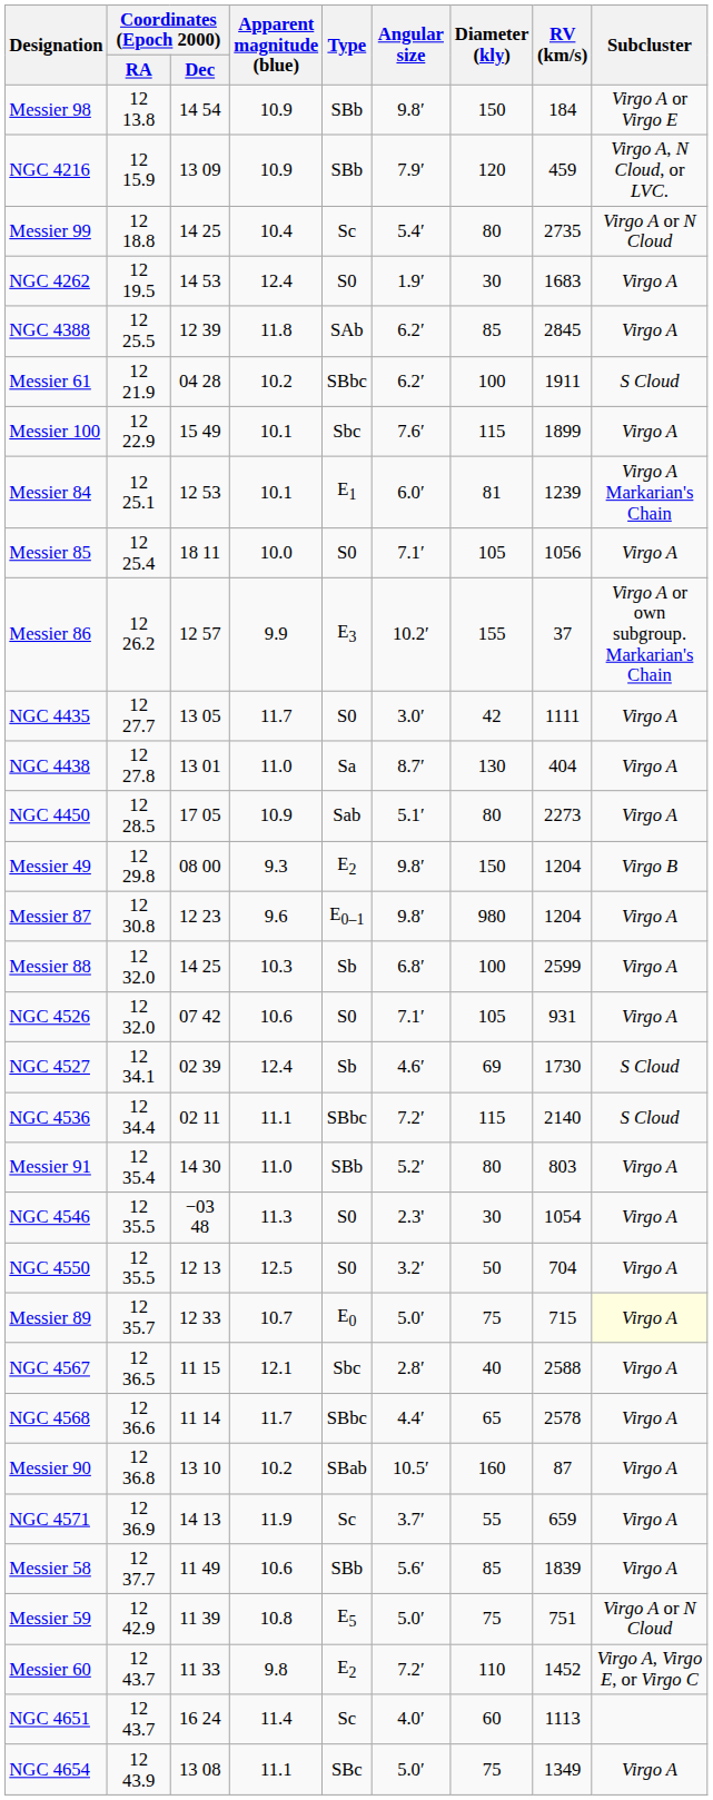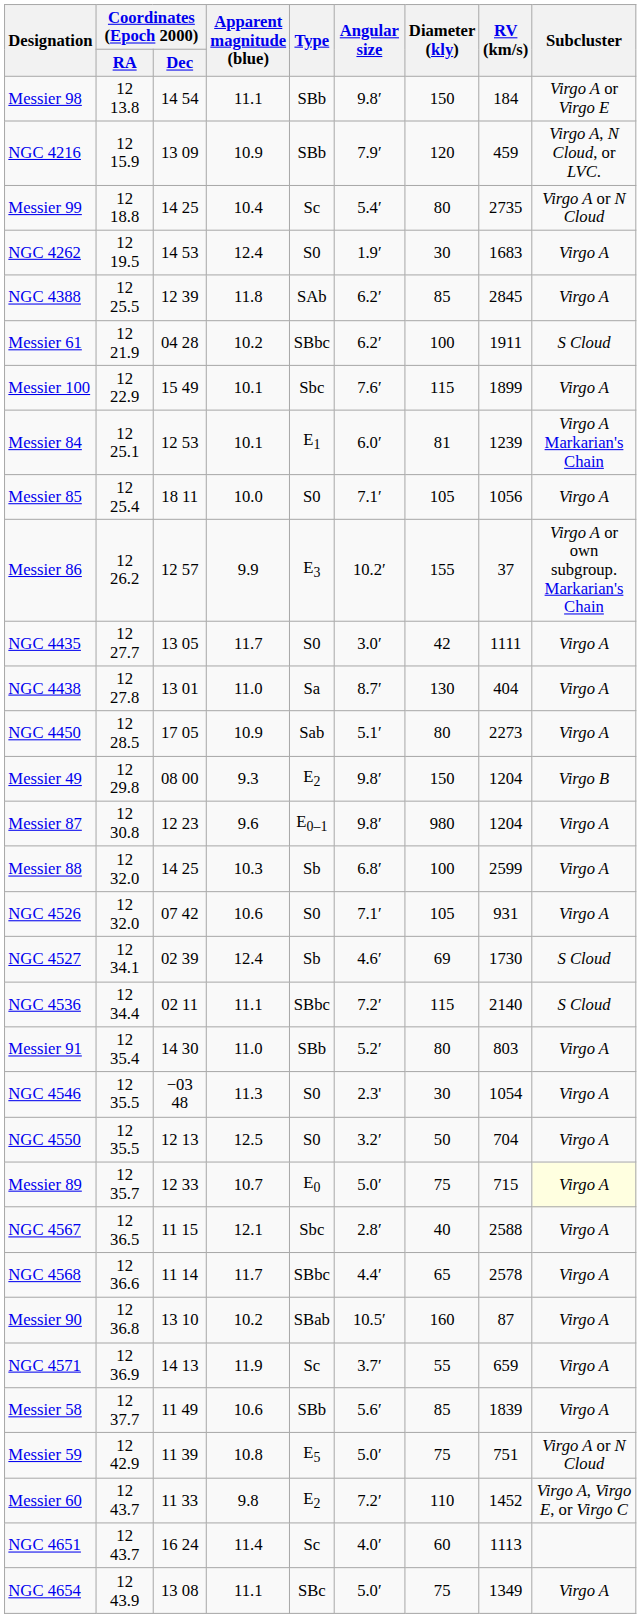 <table class="wikitable sortable" style="text-align: center">
 <tr>
 <th rowspan="2">Designation</th>
 <th colspan="2"><a href='#'>Coordinates</a> (<a href='#'>Epoch</a> 2000)</th>
 <th rowspan="2"><a href='#'>Apparent<br>magnitude</a><br>(blue)</th>
 <th rowspan="2"><a href='#'>Type</a></th>
 <th rowspan="2"><a href='#'>Angular size</a></th>
 <th rowspan="2">Diameter<br>(<a href='#'>kly</a>)</th>
 <th rowspan="2"><a href='#'>RV</a><br>(km/s)</th>
 <th rowspan="2">Subcluster</th>
 </tr>
 <tr>
 <th><a href='#'>RA</a></th>
 <th><a href='#'>Dec</a></th>
 </tr>
 <tr>
 <td align=left><a href='#'>Messier 98</a></td>
 <td>12 13.8</td>
 <td>14 54</td>
-<td>10.9</td>
+<td>11.1</td>
 <td>SBb</td>
 <td>9.8′</td>
 <td>150</td>
 <td>184</td>
 <td><em>Virgo A</em> or <em>Virgo E</em></td>
 </tr>
 <tr>
 <td align=left><a href='#'>NGC 4216</a></td>
 <td>12 15.9</td>
 <td>13 09</td>
 <td>10.9</td>
 <td>SBb</td>
 <td>7.9′</td>
 <td>120</td>
 <td>459</td>
 <td><em>Virgo A</em>, <em>N Cloud</em>, or <em>LVC</em>.</td>
 </tr>
 <tr>
 <td align=left><a href='#'>Messier 99</a></td>
 <td>12 18.8</td>
 <td>14 25</td>
 <td>10.4</td>
 <td>Sc</td>
 <td>5.4′</td>
 <td>80</td>
 <td>2735</td>
 <td><em>Virgo A</em> or <em>N Cloud</em></td>
 </tr>
 <tr>
 <td align=left><a href='#'>NGC 4262</a></td>
 <td>12 19.5</td>
 <td>14 53</td>
 <td>12.4</td>
 <td>S0</td>
 <td>1.9′</td>
 <td>30</td>
 <td>1683</td>
 <td><em>Virgo A</em></td>
 </tr>
 <tr>
 <td align=left><a href='#'>NGC 4388</a></td>
 <td>12 25.5</td>
 <td>12 39</td>
 <td>11.8</td>
 <td>SAb</td>
 <td>6.2′</td>
 <td>85</td>
 <td>2845</td>
 <td><em>Virgo A</em></td>
 </tr>
 <tr>
 <td align=left><a href='#'>Messier 61</a></td>
 <td>12 21.9</td>
 <td>04 28</td>
 <td>10.2</td>
 <td>SBbc</td>
 <td>6.2′</td>
 <td>100</td>
 <td>1911</td>
 <td><em>S Cloud</em></td>
 </tr>
 <tr>
 <td align=left><a href='#'>Messier 100</a></td>
 <td>12 22.9</td>
 <td>15 49</td>
 <td>10.1</td>
 <td>Sbc</td>
 <td>7.6′</td>
 <td>115</td>
 <td>1899</td>
 <td><em>Virgo A</em></td>
 </tr>
 <tr>
 <td align=left><a href='#'>Messier 84</a></td>
 <td>12 25.1</td>
 <td>12 53</td>
 <td>10.1</td>
 <td>E<sub>1</sub></td>
 <td>6.0′</td>
 <td>81</td>
 <td>1239</td>
 <td><em>Virgo A</em><br><a href='#'>Markarian's Chain</a></td>
 </tr>
 <tr>
 <td align=left><a href='#'>Messier 85</a></td>
 <td>12 25.4</td>
 <td>18 11</td>
 <td>10.0</td>
 <td>S0</td>
 <td>7.1′</td>
 <td>105</td>
 <td>1056</td>
 <td><em>Virgo A</em></td>
 </tr>
 <tr>
 <td align=left><a href='#'>Messier 86</a></td>
 <td>12 26.2</td>
 <td>12 57</td>
 <td>9.9</td>
 <td>E<sub>3</sub></td>
 <td>10.2′</td>
 <td>155</td>
 <td>37</td>
 <td><em>Virgo A</em> or own subgroup.<br><a href='#'>Markarian's Chain</a></td>
 </tr>
 <tr>
 <td align=left><a href='#'>NGC 4435</a></td>
 <td>12 27.7</td>
 <td>13 05</td>
 <td>11.7</td>
 <td>S0</td>
 <td>3.0′</td>
 <td>42</td>
 <td>1111</td>
 <td><em>Virgo A</em></td>
 </tr>
 <tr>
 <td align=left><a href='#'>NGC 4438</a></td>
 <td>12 27.8</td>
 <td>13 01</td>
 <td>11.0</td>
 <td>Sa</td>
 <td>8.7′</td>
 <td>130</td>
 <td>404</td>
 <td><em>Virgo A</em></td>
 </tr>
 <tr>
 <td align=left><a href='#'>NGC 4450</a></td>
 <td>12 28.5</td>
 <td>17 05</td>
 <td>10.9</td>
 <td>Sab</td>
 <td>5.1′</td>
 <td>80</td>
 <td>2273</td>
 <td><em>Virgo A</em></td>
 </tr>
 <tr>
 <td align=left><a href='#'>Messier 49</a></td>
 <td>12 29.8</td>
 <td>08 00</td>
 <td>9.3</td>
 <td>E<sub>2</sub></td>
 <td>9.8′</td>
 <td>150</td>
 <td>1204</td>
 <td><em>Virgo B</em></td>
 </tr>
 <tr>
 <td align=left><a href='#'>Messier 87</a></td>
 <td>12 30.8</td>
 <td>12 23</td>
 <td>9.6</td>
 <td>E<sub>0–1</sub></td>
 <td>9.8′</td>
 <td>980</td>
 <td>1204</td>
 <td><em>Virgo A</em></td>
 </tr>
 <tr>
 <td align=left><a href='#'>Messier 88</a></td>
 <td>12 32.0</td>
 <td>14 25</td>
 <td>10.3</td>
 <td>Sb</td>
 <td>6.8′</td>
 <td>100</td>
 <td>2599</td>
 <td><em>Virgo A</em></td>
 </tr>
 <tr>
 <td align=left><a href='#'>NGC 4526</a></td>
 <td>12 32.0</td>
 <td>07 42</td>
 <td>10.6</td>
 <td>S0</td>
 <td>7.1′</td>
 <td>105</td>
 <td>931</td>
 <td><em>Virgo A</em></td>
 </tr>
 <tr>
 <td align=left><a href='#'>NGC 4527</a></td>
 <td>12 34.1</td>
 <td>02 39</td>
 <td>12.4</td>
 <td>Sb</td>
 <td>4.6′</td>
 <td>69</td>
 <td>1730</td>
 <td><em>S Cloud</em></td>
 </tr>
 <tr>
 <td align=left><a href='#'>NGC 4536</a></td>
 <td>12 34.4</td>
 <td>02 11</td>
 <td>11.1</td>
 <td>SBbc</td>
 <td>7.2′</td>
 <td>115</td>
 <td>2140</td>
 <td><em>S Cloud</em></td>
 </tr>
 <tr>
 <td align=left><a href='#'>Messier 91</a></td>
 <td>12 35.4</td>
 <td>14 30</td>
 <td>11.0</td>
 <td>SBb</td>
 <td>5.2′</td>
 <td>80</td>
 <td>803</td>
 <td><em>Virgo A</em></td>
 </tr>
 <tr>
 <td align=left><a href='#'>NGC 4546</a></td>
 <td>12 35.5</td>
 <td>−03 48</td>
 <td>11.3</td>
 <td>S0</td>
 <td>2.3'</td>
 <td>30</td>
 <td>1054</td>
 <td><em>Virgo A</em></td>
 </tr>
 <tr>
 <td align=left><a href='#'>NGC 4550</a></td>
 <td>12 35.5</td>
 <td>12 13</td>
 <td>12.5</td>
 <td>S0</td>
 <td>3.2′</td>
 <td>50</td>
 <td>704</td>
 <td><em>Virgo A</em></td>
 </tr>
 <tr>
 <td align=left><a href='#'>Messier 89</a></td>
 <td>12 35.7</td>
 <td>12 33</td>
 <td>10.7</td>
 <td>E<sub>0</sub></td>
 <td>5.0′</td>
 <td>75</td>
 <td>715</td>
 <td style="background: lightyellow;"><em>Virgo A</em></td>
 </tr>
 <tr>
 <td align=left><a href='#'>NGC 4567</a></td>
 <td>12 36.5</td>
 <td>11 15</td>
 <td>12.1</td>
 <td>Sbc</td>
 <td>2.8′</td>
 <td>40</td>
 <td>2588</td>
 <td><em>Virgo A</em></td>
 </tr>
 <tr>
 <td align=left><a href='#'>NGC 4568</a></td>
 <td>12 36.6</td>
 <td>11 14</td>
 <td>11.7</td>
 <td>SBbc</td>
 <td>4.4′</td>
 <td>65</td>
 <td>2578</td>
 <td><em>Virgo A</em></td>
 </tr>
 <tr>
 <td align=left><a href='#'>Messier 90</a></td>
 <td>12 36.8</td>
 <td>13 10</td>
 <td>10.2</td>
 <td>SBab</td>
 <td>10.5′</td>
 <td>160</td>
 <td>87</td>
 <td><em>Virgo A</em></td>
 </tr>
 <tr>
 <td align=left><a href='#'>NGC 4571</a></td>
 <td>12 36.9</td>
 <td>14 13</td>
 <td>11.9</td>
 <td>Sc</td>
 <td>3.7′</td>
 <td>55</td>
 <td>659</td>
 <td><em>Virgo A</em></td>
 </tr>
 <tr>
 <td align=left><a href='#'>Messier 58</a></td>
 <td>12 37.7</td>
 <td>11 49</td>
 <td>10.6</td>
 <td>SBb</td>
 <td>5.6′</td>
 <td>85</td>
 <td>1839</td>
 <td><em>Virgo A</em></td>
 </tr>
 <tr>
 <td align=left><a href='#'>Messier 59</a></td>
 <td>12 42.9</td>
 <td>11 39</td>
 <td>10.8</td>
 <td>E<sub>5</sub></td>
 <td>5.0′</td>
 <td>75</td>
 <td>751</td>
 <td><em>Virgo A</em> or <em>N Cloud</em></td>
 </tr>
 <tr>
 <td align=left><a href='#'>Messier 60</a></td>
 <td>12 43.7</td>
 <td>11 33</td>
 <td>9.8</td>
 <td>E<sub>2</sub></td>
 <td>7.2′</td>
 <td>110</td>
 <td>1452</td>
 <td><em>Virgo A</em>, <em>Virgo E</em>, or <em>Virgo C</em></td>
 </tr>
 <tr>
 <td align=left><a href='#'>NGC 4651</a></td>
 <td>12 43.7</td>
 <td>16 24</td>
 <td>11.4</td>
 <td>Sc</td>
 <td>4.0′</td>
 <td>60</td>
 <td>1113</td>
 <td></td>
 </tr>
 <tr>
 <td align=left><a href='#'>NGC 4654</a></td>
 <td>12 43.9</td>
 <td>13 08</td>
 <td>11.1</td>
 <td>SBc</td>
 <td>5.0′</td>
 <td>75</td>
 <td>1349</td>
 <td><em>Virgo A</em></td>
 </tr>
 </table>
